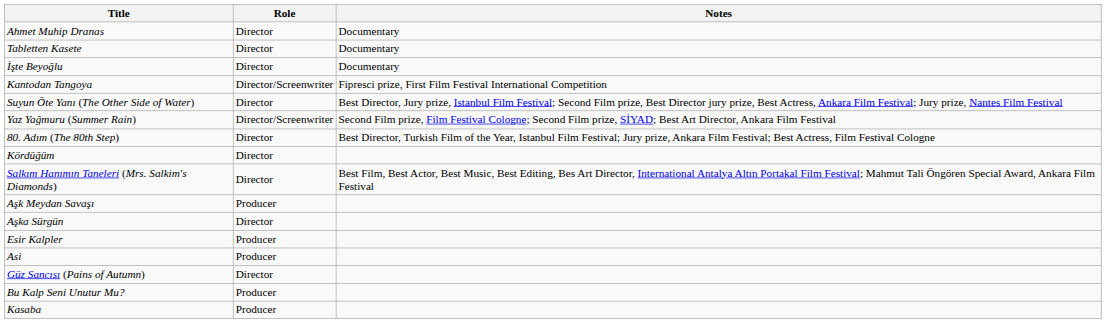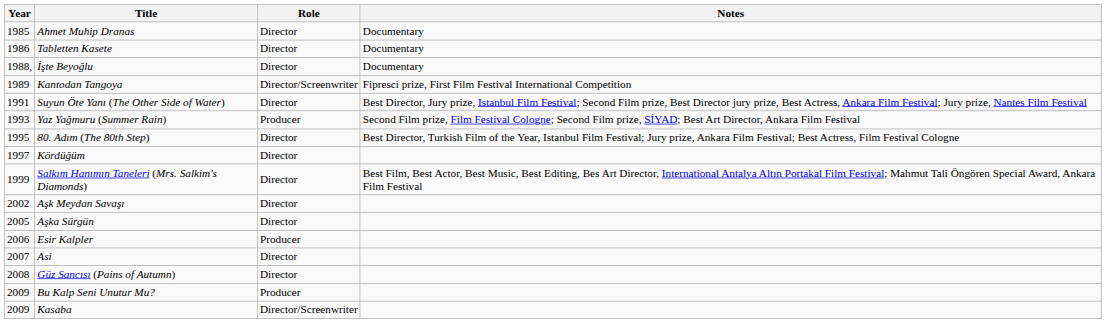 <table class="wikitable sortable">
 <tr>
+<th>Year</th>
 <th>Title</th>
 <th>Role</th>
 <th class="unsortable">Notes</th>
 </tr>
 <tr>
+<td>1985</td>
 <td><em>Ahmet Muhip Dranas</em></td>
 <td>Director</td>
 <td>Documentary</td>
 </tr>
 <tr>
+<td>1986</td>
 <td><em>Tabletten Kasete</em></td>
 <td>Director</td>
 <td>Documentary</td>
 </tr>
 <tr>
+<td>1988,</td>
 <td><em>İşte Beyoğlu</em></td>
 <td>Director</td>
 <td>Documentary</td>
 </tr>
 <tr>
+<td>1989</td>
 <td><em>Kantodan Tangoya</em></td>
 <td>Director/Screenwriter</td>
 <td>Fipresci prize, First Film Festival International Competition</td>
 </tr>
 <tr>
+<td>1991</td>
 <td><em>Suyun Öte Yanı</em> (<em>The Other Side of Water</em>)</td>
 <td>Director</td>
 <td>Best Director, Jury prize, <a href='#'>Istanbul Film Festival</a>; Second Film prize, Best Director jury prize, Best Actress, <a href='#'>Ankara Film Festival</a>; Jury prize, <a href='#'>Nantes Film Festival</a></td>
 </tr>
 <tr>
+<td>1993</td>
 <td><em>Yaz Yağmuru</em> (<em>Summer Rain</em>)</td>
-<td>Director/Screenwriter</td>
+<td>Producer</td>
 <td>Second Film prize, <a href='#'>Film Festival Cologne</a>; Second Film prize, <a href='#'>SİYAD</a>; Best Art Director, Ankara Film Festival</td>
 </tr>
 <tr>
+<td>1995</td>
 <td><em>80. Adım</em> (<em>The 80th Step</em>)</td>
 <td>Director</td>
 <td>Best Director, Turkish Film of the Year, Istanbul Film Festival; Jury prize, Ankara Film Festival; Best Actress, Film Festival Cologne</td>
 </tr>
 <tr>
+<td>1997</td>
 <td><em>Kördüğüm</em></td>
 <td>Director</td>
 <td></td>
 </tr>
 <tr>
+<td>1999</td>
 <td><em><a href='#'>Salkım Hanımın Taneleri</a></em> (<em>Mrs. Salkim's Diamonds</em>)</td>
 <td>Director</td>
 <td>Best Film, Best Actor, Best Music, Best Editing, Bes Art Director, <a href='#'>International Antalya Altın Portakal Film Festival</a>; Mahmut Tali Öngören Special Award, Ankara Film Festival</td>
 </tr>
 <tr>
+<td>2002</td>
 <td><em>Aşk Meydan Savaşı</em></td>
-<td>Producer</td>
+<td>Director</td>
 <td></td>
 </tr>
 <tr>
+<td>2005</td>
 <td><em>Aşka Sürgün</em></td>
 <td>Director</td>
 <td></td>
 </tr>
 <tr>
+<td>2006</td>
 <td><em>Esir Kalpler</em></td>
 <td>Producer</td>
 <td></td>
 </tr>
 <tr>
+<td>2007</td>
 <td><em>Asi</em></td>
-<td>Producer</td>
+<td>Director</td>
 <td></td>
 </tr>
 <tr>
+<td>2008</td>
 <td><em><a href='#'>Güz Sancısı</a></em> (<em>Pains of Autumn</em>)</td>
 <td>Director</td>
 <td></td>
 </tr>
 <tr>
+<td>2009</td>
 <td><em>Bu Kalp Seni Unutur Mu?</em></td>
 <td>Producer</td>
 <td></td>
 </tr>
 <tr>
+<td>2009</td>
 <td><em>Kasaba</em></td>
-<td>Producer</td>
+<td>Director/Screenwriter</td>
 <td></td>
 </tr>
 </table>
